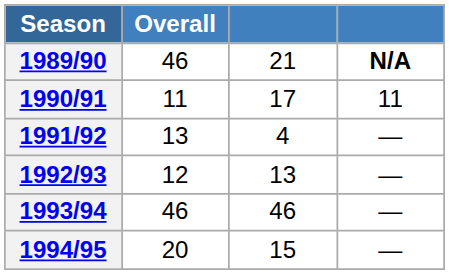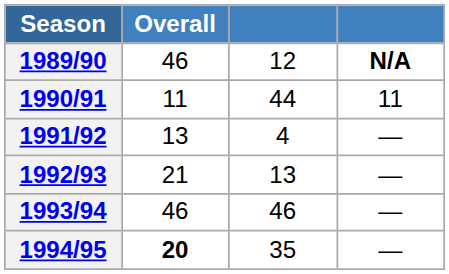 <table class="wikitable" style="font-size:86%; text-align:center; border:grey solid 1px; border-collapse:collapse; background:#ffffff;">
 <tr>
 <th style="background-color:#369; color:white; width:60px;"> Season </th>
 <th style="background-color:#4180be; color:white; width:55px;">Overall</th>
 <th style="background-color:#4180be; color:white; width:55px;"></th>
 <th style="background-color:#4180be; color:white; width:55px;"></th>
 </tr>
 <tr>
 <th scope=row align=center><a href='#'>1989/90</a></th>
 <td align=center>46</td>
-<td align=center>21</td>
+<td align=center>12</td>
 <td align=center><strong>N/A</strong></td>
 </tr>
 <tr>
 <th scope=row align=center><a href='#'>1990/91</a></th>
 <td align=center>11</td>
-<td align=center>17</td>
+<td align=center>44</td>
 <td align=center>11</td>
 </tr>
 <tr>
 <th scope=row align=center><a href='#'>1991/92</a></th>
 <td align=center>13</td>
 <td align=center>4</td>
 <td align=center>—</td>
 </tr>
 <tr>
 <th scope=row align=center><a href='#'>1992/93</a></th>
-<td align=center>12</td>
+<td align=center>21</td>
 <td align=center>13</td>
 <td align=center>—</td>
 </tr>
 <tr>
 <th scope=row align=center><a href='#'>1993/94</a></th>
 <td align=center>46</td>
 <td align=center>46</td>
 <td align=center>—</td>
 </tr>
 <tr>
 <th scope=row align=center><a href='#'>1994/95</a></th>
-<td align=center>20</td>
-<td align=center>15</td>
+<td align=center><strong>20</strong></td>
+<td align=center>35</td>
 <td align=center>—</td>
 </tr>
 </table>
